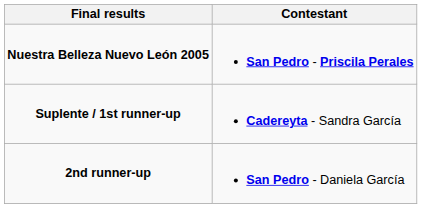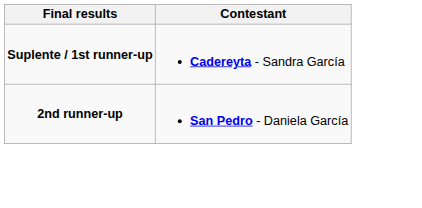 <table class="wikitable">
 <tr>
 <th>Final results</th>
 <th>Contestant</th>
-</tr>
-<tr>
-<td align="center"><strong>Nuestra Belleza Nuevo León 2005</strong></td>
-<td><br><ul><li><strong><a href='#'>San Pedro</a></strong> - <strong><a href='#'>Priscila Perales</a></strong></li></ul></td>
 </tr>
 <tr>
 <td align="center"><strong>Suplente / 1st runner-up</strong></td>
 <td><br><ul><li><strong><a href='#'>Cadereyta</a></strong> - Sandra García</li></ul></td>
 </tr>
 <tr>
 <td align="center"><strong>2nd runner-up</strong></td>
 <td><br><ul><li><strong><a href='#'>San Pedro</a></strong> - Daniela García</li></ul></td>
 </tr>
 </table>
